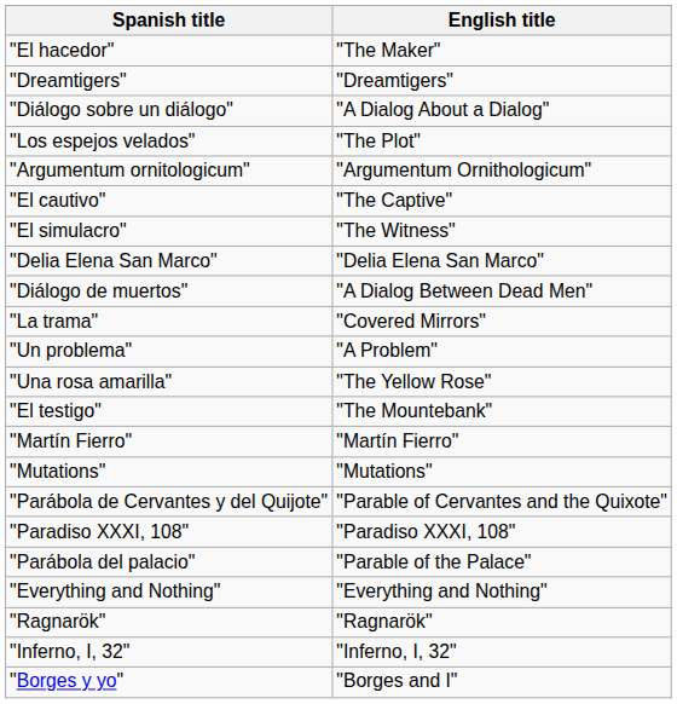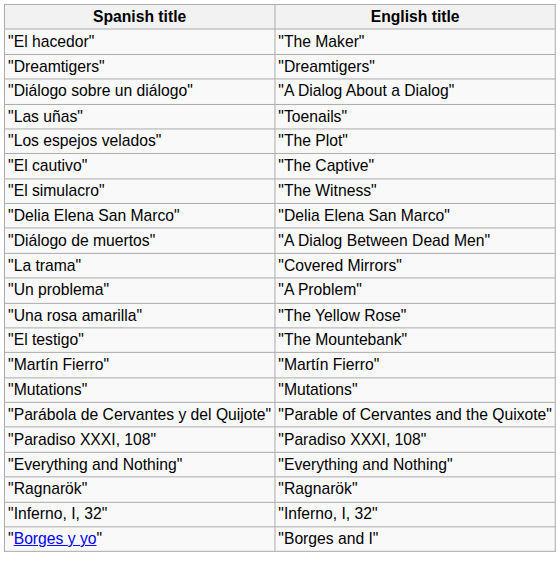 <table class="wikitable">
 <tr>
 <th>Spanish title</th>
 <th>English title</th>
 </tr>
 <tr>
 <td>"El hacedor"</td>
 <td>"The Maker"</td>
 </tr>
 <tr>
 <td>"Dreamtigers"</td>
 <td>"Dreamtigers"</td>
 </tr>
 <tr>
 <td>"Diálogo sobre un diálogo"</td>
 <td>"A Dialog About a Dialog"</td>
 </tr>
 <tr>
+<td>"Las uñas"</td>
+<td>"Toenails"</td>
+</tr>
+<tr>
 <td>"Los espejos velados"</td>
 <td>"The Plot"</td>
-</tr>
-<tr>
-<td>"Argumentum ornitologicum"</td>
-<td>"Argumentum Ornithologicum"</td>
 </tr>
 <tr>
 <td>"El cautivo"</td>
 <td>"The Captive"</td>
 </tr>
 <tr>
 <td>"El simulacro"</td>
 <td>"The Witness"</td>
 </tr>
 <tr>
 <td>"Delia Elena San Marco"</td>
 <td>"Delia Elena San Marco"</td>
 </tr>
 <tr>
 <td>"Diálogo de muertos"</td>
 <td>"A Dialog Between Dead Men"</td>
 </tr>
 <tr>
 <td>"La trama"</td>
 <td>"Covered Mirrors"</td>
 </tr>
 <tr>
 <td>"Un problema"</td>
 <td>"A Problem"</td>
 </tr>
 <tr>
 <td>"Una rosa amarilla"</td>
 <td>"The Yellow Rose"</td>
 </tr>
 <tr>
 <td>"El testigo"</td>
 <td>"The Mountebank"</td>
 </tr>
 <tr>
 <td>"Martín Fierro"</td>
 <td>"Martín Fierro"</td>
 </tr>
 <tr>
 <td>"Mutations"</td>
 <td>"Mutations"</td>
 </tr>
 <tr>
 <td>"Parábola de Cervantes y del Quijote"</td>
 <td>"Parable of Cervantes and the Quixote"</td>
 </tr>
 <tr>
 <td>"Paradiso XXXI, 108"</td>
 <td>"Paradiso XXXI, 108"</td>
 </tr>
 <tr>
-<td>"Parábola del palacio"</td>
-<td>"Parable of the Palace"</td>
-</tr>
-<tr>
 <td>"Everything and Nothing"</td>
 <td>"Everything and Nothing"</td>
 </tr>
 <tr>
 <td>"Ragnarök"</td>
 <td>"Ragnarök"</td>
 </tr>
 <tr>
 <td>"Inferno, I, 32"</td>
 <td>"Inferno, I, 32"</td>
 </tr>
 <tr>
 <td>"<a href='#'>Borges y yo</a>"</td>
 <td>"Borges and I"</td>
 </tr>
 </table>
